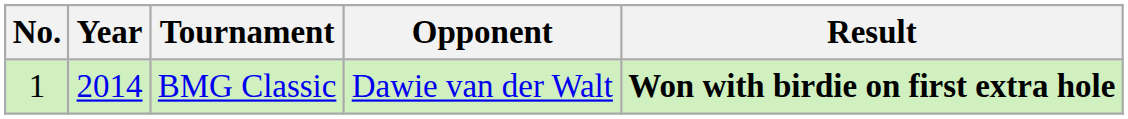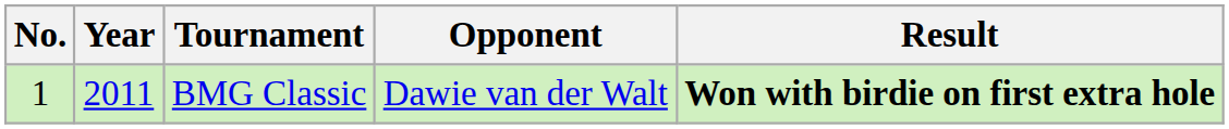 <table class="wikitable" style="font-size:95%;">
 <tr>
 <th>No.</th>
 <th>Year</th>
 <th>Tournament</th>
 <th>Opponent</th>
 <th>Result</th>
 </tr>
 <tr style="background:#D0F0C0;">
 <td align=center>1</td>
-<td><a href='#'>2014</a></td>
+<td><a href='#'>2011</a></td>
 <td><a href='#'>BMG Classic</a></td>
 <td> <a href='#'>Dawie van der Walt</a></td>
 <td><strong>Won with birdie on first extra hole</strong></td>
 </tr>
 </table>
